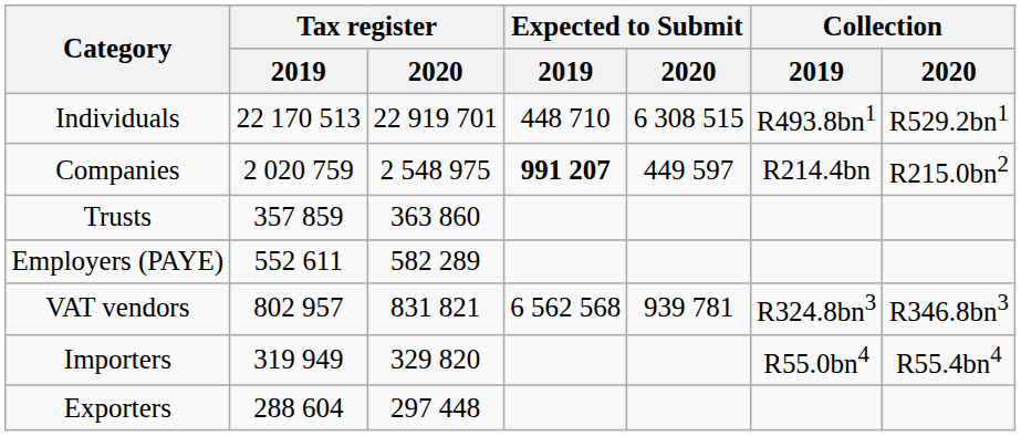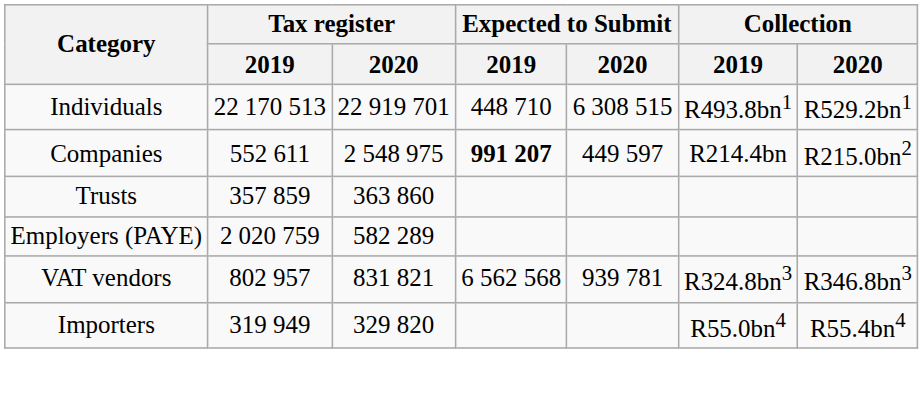 <table class="wikitable" style="text-align:center">
 <tr>
 <th rowspan="2">Category</th>
 <th colspan="2">Tax register</th>
 <th colspan="2">Expected to Submit</th>
 <th colspan="2">Collection</th>
 </tr>
 <tr>
 <th>2019</th>
 <th>2020</th>
 <th>2019</th>
 <th>2020</th>
 <th>2019</th>
 <th>2020</th>
 </tr>
 <tr>
 <td>Individuals</td>
 <td>22 170 513</td>
 <td>22 919 701</td>
 <td>448 710</td>
 <td>6 308 515</td>
 <td>R493.8bn<sup>1</sup></td>
 <td>R529.2bn<sup>1</sup></td>
 </tr>
 <tr>
 <td>Companies</td>
-<td>2 020 759</td>
+<td>552 611</td>
 <td>2 548 975</td>
 <td><strong>991 207</strong></td>
 <td>449 597</td>
 <td>R214.4bn</td>
 <td>R215.0bn<sup>2</sup></td>
 </tr>
 <tr>
 <td>Trusts</td>
 <td>357 859</td>
 <td>363 860</td>
 <td></td>
 <td></td>
 <td></td>
 <td></td>
 </tr>
 <tr>
 <td>Employers (PAYE)</td>
-<td>552 611</td>
+<td>2 020 759</td>
 <td>582 289</td>
 <td></td>
 <td></td>
 <td></td>
 <td></td>
 </tr>
 <tr>
 <td>VAT vendors</td>
 <td>802 957</td>
 <td>831 821</td>
 <td>6 562 568</td>
 <td>939 781</td>
 <td>R324.8bn<sup>3</sup></td>
 <td>R346.8bn<sup>3</sup></td>
 </tr>
 <tr>
 <td>Importers</td>
 <td>319 949</td>
 <td>329 820</td>
 <td></td>
 <td></td>
 <td>R55.0bn<sup>4</sup></td>
 <td>R55.4bn<sup>4</sup></td>
 </tr>
-<tr>
-<td>Exporters</td>
-<td>288 604</td>
-<td>297 448</td>
-<td></td>
-<td></td>
-<td></td>
-<td></td>
-</tr>
 </table>
